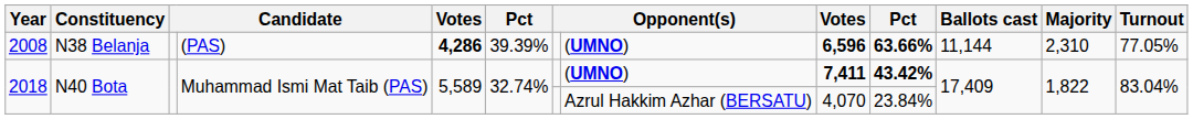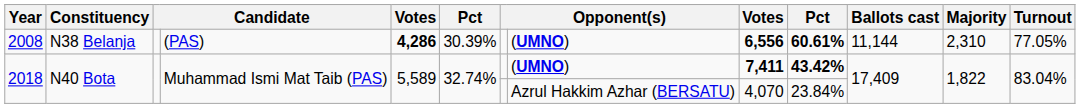 <table class="wikitable" style="margin:0.5em ; font-size:95%">
 <tr>
 <th>Year</th>
 <th>Constituency</th>
 <th colspan=2>Candidate</th>
 <th>Votes</th>
 <th>Pct</th>
 <th colspan=2>Opponent(s)</th>
 <th>Votes</th>
 <th>Pct</th>
 <th>Ballots cast</th>
 <th>Majority</th>
 <th>Turnout</th>
 </tr>
 <tr>
 <td><a href='#'>2008</a></td>
 <td>N38 <a href='#'>Belanja</a></td>
 <td></td>
 <td> (<a href='#'>PAS</a>)</td>
 <td align=right><strong>4,286</strong></td>
-<td>39.39%</td>
+<td>30.39%</td>
 <td></td>
 <td> (<a href='#'><strong>UMNO</strong></a>)</td>
-<td align=right><strong>6,596</strong></td>
-<td><strong>63.66%</strong></td>
+<td align=right><strong>6,556</strong></td>
+<td><strong>60.61%</strong></td>
 <td>11,144</td>
 <td>2,310</td>
 <td>77.05%</td>
 </tr>
 <tr>
 <td rowspan=2><a href='#'>2018</a></td>
 <td rowspan=2>N40 <a href='#'>Bota</a></td>
 <td rowspan=2 ></td>
 <td rowspan=2>Muhammad Ismi Mat Taib (<a href='#'>PAS</a>)</td>
 <td rowspan=2 align=right>5,589</td>
 <td rowspan=2>32.74%</td>
 <td></td>
 <td> (<a href='#'><strong>UMNO</strong></a>)</td>
 <td align=right><strong>7,411</strong></td>
 <td><strong>43.42%</strong></td>
 <td rowspan=2>17,409</td>
 <td rowspan=2>1,822</td>
 <td rowspan=2>83.04%</td>
 </tr>
 <tr>
 <td></td>
 <td>Azrul Hakkim Azhar (<a href='#'>BERSATU</a>)</td>
 <td align=right>4,070</td>
 <td>23.84%</td>
 </tr>
 </table>
